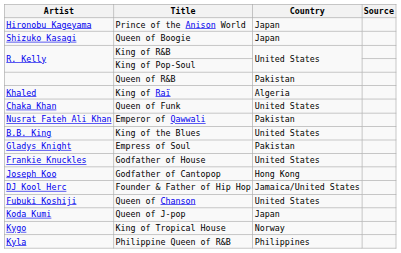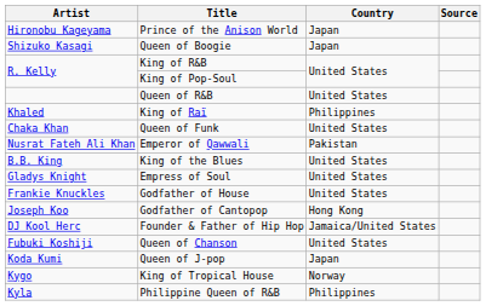 <table class="wikitable sortable">
 <tr>
 <th>Artist</th>
 <th>Title</th>
 <th>Country</th>
 <th class="unsortable">Source</th>
 </tr>
 <tr>
 <td><a href='#'>Hironobu Kageyama</a></td>
 <td>Prince of the <a href='#'>Anison</a> World</td>
 <td>Japan</td>
 <td></td>
 </tr>
 <tr>
 <td><a href='#'>Shizuko Kasagi</a></td>
 <td>Queen of Boogie</td>
 <td>Japan</td>
 <td></td>
 </tr>
 <tr>
 <td rowspan="2"><a href='#'>R. Kelly</a></td>
 <td>King of R&B</td>
 <td rowspan="2">United States</td>
 <td></td>
 </tr>
 <tr>
 <td>King of Pop-Soul</td>
 <td></td>
 </tr>
 <tr>
 <td></td>
 <td>Queen of R&B</td>
-<td>Pakistan</td>
+<td>United States</td>
 <td></td>
 </tr>
 <tr>
 <td><a href='#'>Khaled</a></td>
 <td>King of <a href='#'>Raï</a></td>
-<td>Algeria</td>
+<td>Philippines</td>
 <td></td>
 </tr>
 <tr>
 <td><a href='#'>Chaka Khan</a></td>
 <td>Queen of Funk</td>
 <td>United States</td>
 <td></td>
 </tr>
 <tr>
 <td><a href='#'>Nusrat Fateh Ali Khan</a></td>
 <td>Emperor of <a href='#'>Qawwali</a></td>
 <td>Pakistan</td>
 <td></td>
 </tr>
 <tr>
 <td><a href='#'>B.B. King</a></td>
 <td>King of the Blues</td>
 <td>United States</td>
 <td></td>
 </tr>
 <tr>
 <td><a href='#'>Gladys Knight</a></td>
 <td>Empress of Soul</td>
-<td>Pakistan</td>
+<td>United States</td>
 <td></td>
 </tr>
 <tr>
 <td><a href='#'>Frankie Knuckles</a></td>
 <td>Godfather of House</td>
 <td>United States</td>
 <td></td>
 </tr>
 <tr>
 <td><a href='#'>Joseph Koo</a></td>
 <td>Godfather of Cantopop</td>
 <td>Hong Kong</td>
 <td></td>
 </tr>
 <tr>
 <td><a href='#'>DJ Kool Herc</a></td>
 <td>Founder & Father of Hip Hop</td>
 <td>Jamaica/United States</td>
 <td></td>
 </tr>
 <tr>
 <td><a href='#'>Fubuki Koshiji</a></td>
 <td>Queen of <a href='#'>Chanson</a></td>
 <td>United States</td>
 <td></td>
 </tr>
 <tr>
 <td><a href='#'>Koda Kumi</a></td>
 <td>Queen of J-pop</td>
 <td>Japan</td>
 <td></td>
 </tr>
 <tr>
 <td><a href='#'>Kygo</a></td>
 <td>King of Tropical House</td>
 <td>Norway</td>
 <td></td>
 </tr>
 <tr>
 <td><a href='#'>Kyla</a></td>
 <td>Philippine Queen of R&B</td>
 <td>Philippines</td>
 <td></td>
 </tr>
 </table>
